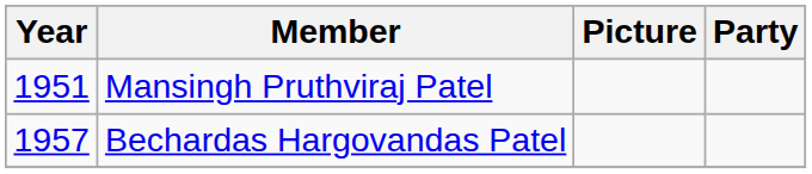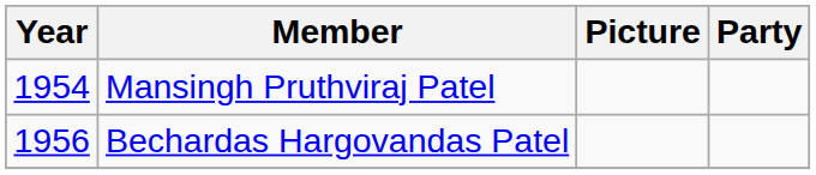 <table class="wikitable sortable">
 <tr>
 <th>Year</th>
 <th>Member</th>
 <th>Picture</th>
 <th colspan="2">Party</th>
 </tr>
 <tr>
-<td><a href='#'>1951</a></td>
+<td><a href='#'>1954</a></td>
 <td><a href='#'>Mansingh Pruthviraj Patel</a></td>
 <td></td>
 <td></td>
 </tr>
 <tr>
-<td><a href='#'>1957</a></td>
+<td><a href='#'>1956</a></td>
 <td><a href='#'>Bechardas Hargovandas Patel</a></td>
 <td></td>
 <td></td>
 </tr>
 <tr>
 </tr>
 </table>
